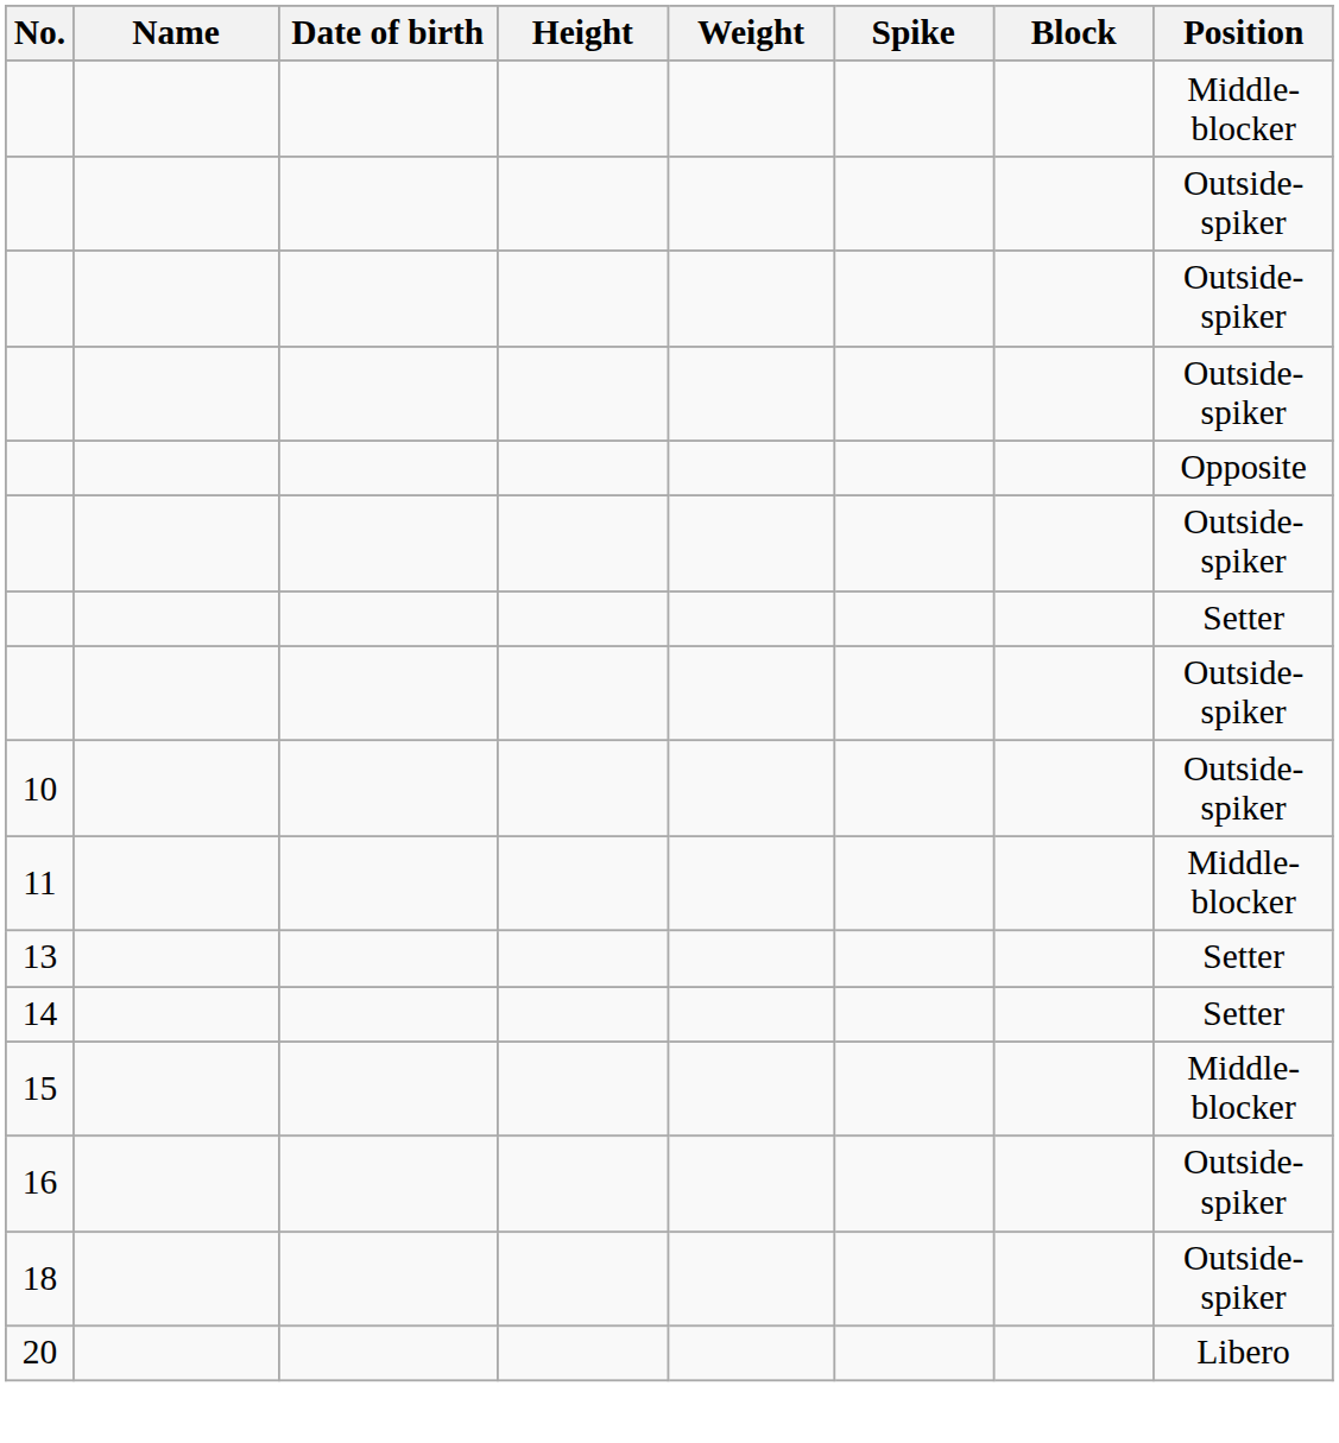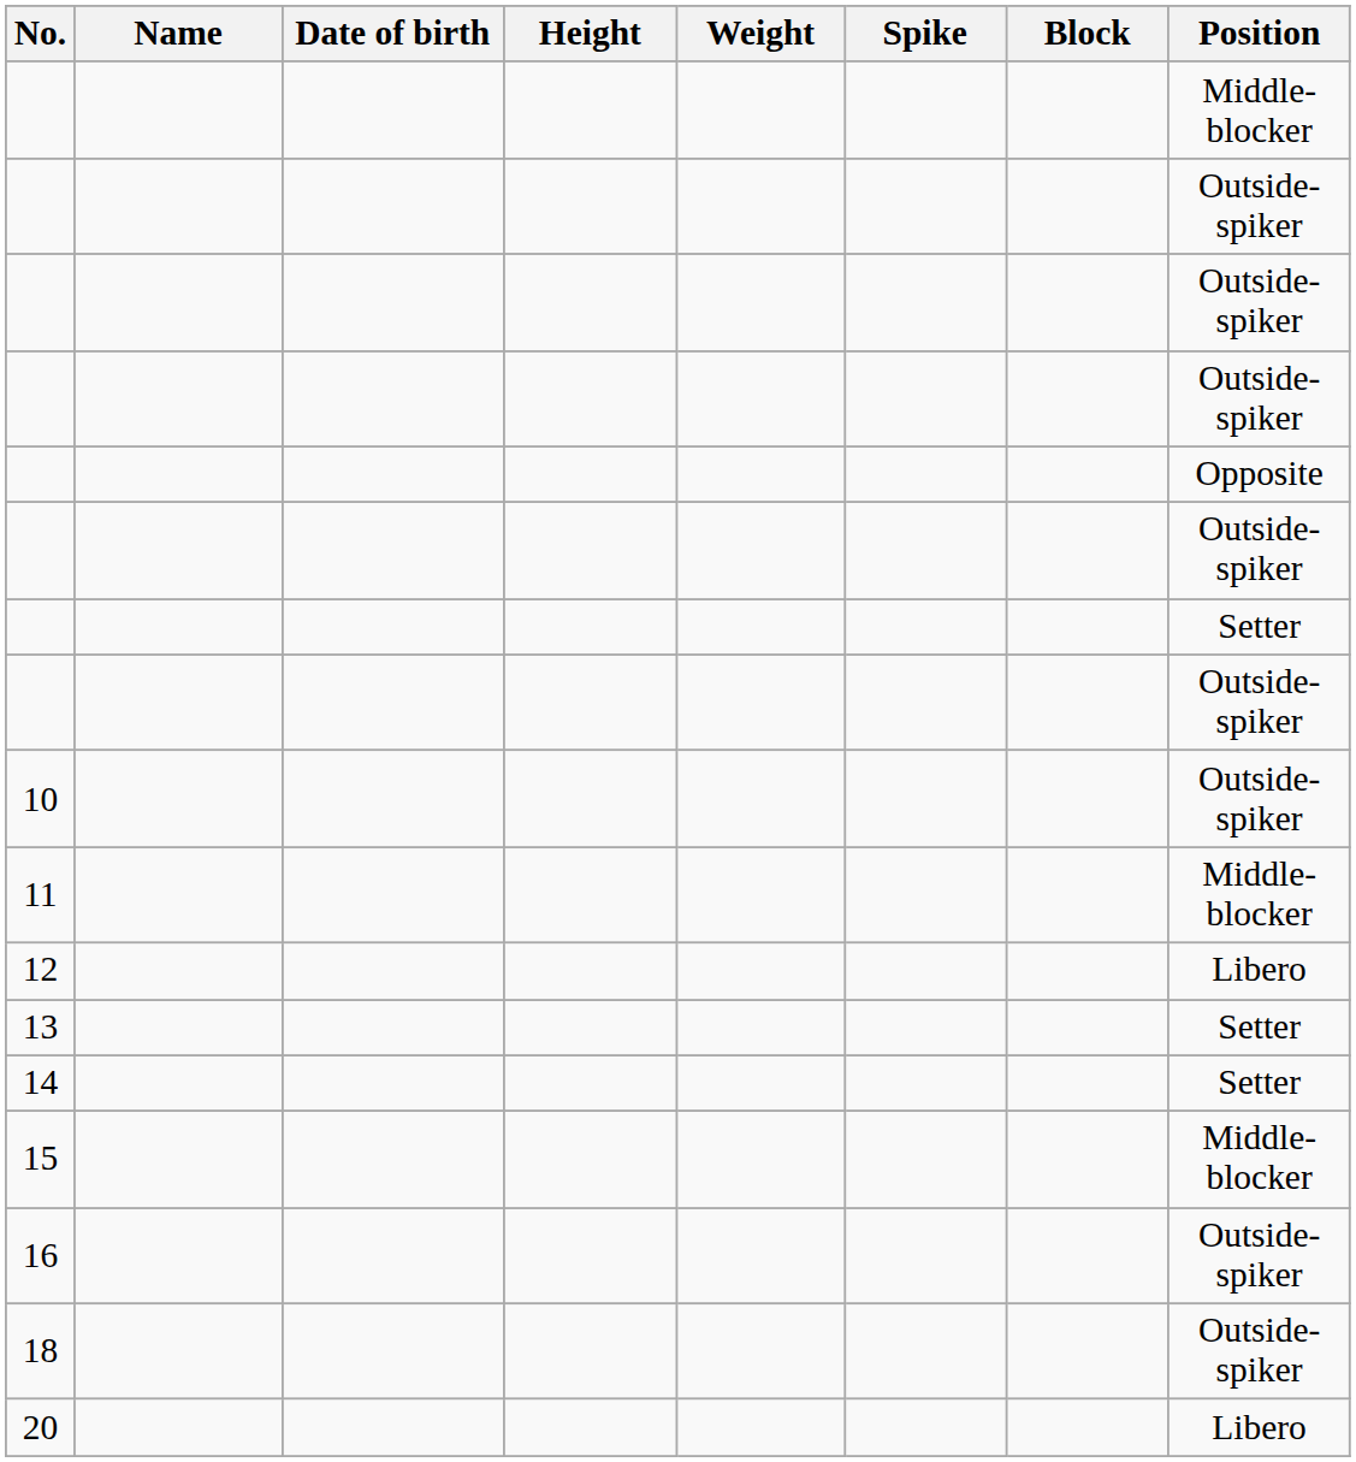 <table class="wikitable sortable" style="font-size:100%; text-align:center;">
 <tr>
 <th>No.</th>
 <th style="width:12em">Name</th>
 <th style="width:14em">Date of birth</th>
 <th style="width:8em">Height</th>
 <th style="width:7em">Weight</th>
 <th style="width:8em">Spike</th>
 <th style="width:8em">Block</th>
 <th style="width:7em">Position</th>
 </tr>
 <tr>
 <td></td>
 <td align=left> </td>
 <td align=right></td>
 <td></td>
 <td></td>
 <td></td>
 <td></td>
 <td>Middle-blocker</td>
 </tr>
 <tr>
 <td></td>
 <td align=left> </td>
 <td align=right></td>
 <td></td>
 <td></td>
 <td></td>
 <td></td>
 <td>Outside-spiker</td>
 </tr>
 <tr>
 <td></td>
 <td align=left> </td>
 <td align=right></td>
 <td></td>
 <td></td>
 <td></td>
 <td></td>
 <td>Outside-spiker</td>
 </tr>
 <tr>
 <td></td>
 <td align=left> </td>
 <td align=right></td>
 <td></td>
 <td></td>
 <td></td>
 <td></td>
 <td>Outside-spiker</td>
 </tr>
 <tr>
 <td></td>
 <td align=left> </td>
 <td align=right></td>
 <td></td>
 <td></td>
 <td></td>
 <td></td>
 <td>Opposite</td>
 </tr>
 <tr>
 <td></td>
 <td align=left> </td>
 <td align=right></td>
 <td></td>
 <td></td>
 <td></td>
 <td></td>
 <td>Outside-spiker</td>
 </tr>
 <tr>
 <td></td>
 <td align=left> </td>
 <td align=right></td>
 <td></td>
 <td></td>
 <td></td>
 <td></td>
 <td>Setter</td>
 </tr>
 <tr>
 <td></td>
 <td align=left> </td>
 <td align=right></td>
 <td></td>
 <td></td>
 <td></td>
 <td></td>
 <td>Outside-spiker</td>
 </tr>
 <tr>
 <td>10</td>
 <td align=left> </td>
 <td align=right></td>
 <td></td>
 <td></td>
 <td></td>
 <td></td>
 <td>Outside-spiker</td>
 </tr>
 <tr>
 <td>11</td>
 <td align=left> </td>
 <td align=right></td>
 <td></td>
 <td></td>
 <td></td>
 <td></td>
 <td>Middle-blocker</td>
 </tr>
 <tr>
+<td>12</td>
+<td align=left> </td>
+<td align=right></td>
+<td></td>
+<td></td>
+<td></td>
+<td></td>
+<td>Libero</td>
+</tr>
+<tr>
 <td>13</td>
 <td align=left> </td>
 <td align=right></td>
 <td></td>
 <td></td>
 <td></td>
 <td></td>
 <td>Setter</td>
 </tr>
 <tr>
 <td>14</td>
 <td align=left> </td>
 <td align=right></td>
 <td></td>
 <td></td>
 <td></td>
 <td></td>
 <td>Setter</td>
 </tr>
 <tr>
 <td>15</td>
 <td align=left> </td>
 <td align=right></td>
 <td></td>
 <td></td>
 <td></td>
 <td></td>
 <td>Middle-blocker</td>
 </tr>
 <tr>
 <td>16</td>
 <td align=left> </td>
 <td align=right></td>
 <td></td>
 <td></td>
 <td></td>
 <td></td>
 <td>Outside-spiker</td>
 </tr>
 <tr>
 <td>18</td>
 <td align=left> </td>
 <td align=right></td>
 <td></td>
 <td></td>
 <td></td>
 <td></td>
 <td>Outside-spiker</td>
 </tr>
 <tr>
 <td>20</td>
 <td align=left> </td>
 <td align=right></td>
 <td></td>
 <td></td>
 <td></td>
 <td></td>
 <td>Libero</td>
 </tr>
 </table>
